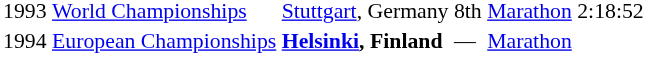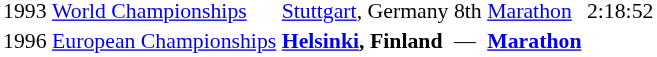 <table>
 <tr>
 <td>1993</td>
 <td><a href='#'>World Championships</a></td>
 <td><a href='#'>Stuttgart</a>, Germany</td>
 <td>8th</td>
 <td><a href='#'>Marathon</a></td>
 <td>2:18:52</td>
 </tr>
 <tr>
-<td>1994</td>
+<td>1996</td>
 <td><a href='#'>European Championships</a></td>
 <td><strong><a href='#'>Helsinki</a>, Finland</strong></td>
 <td>—</td>
-<td><a href='#'>Marathon</a></td>
+<td><strong><a href='#'>Marathon</a></strong></td>
 <td></td>
 </tr>
 </table>
